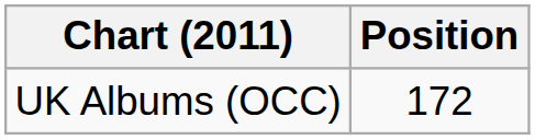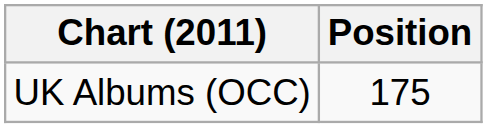 <table class="wikitable">
 <tr>
 <th>Chart (2011)</th>
 <th>Position</th>
 </tr>
 <tr>
 <td>UK Albums (OCC)</td>
-<td align="center">172</td>
+<td align="center">175</td>
 </tr>
 </table>
